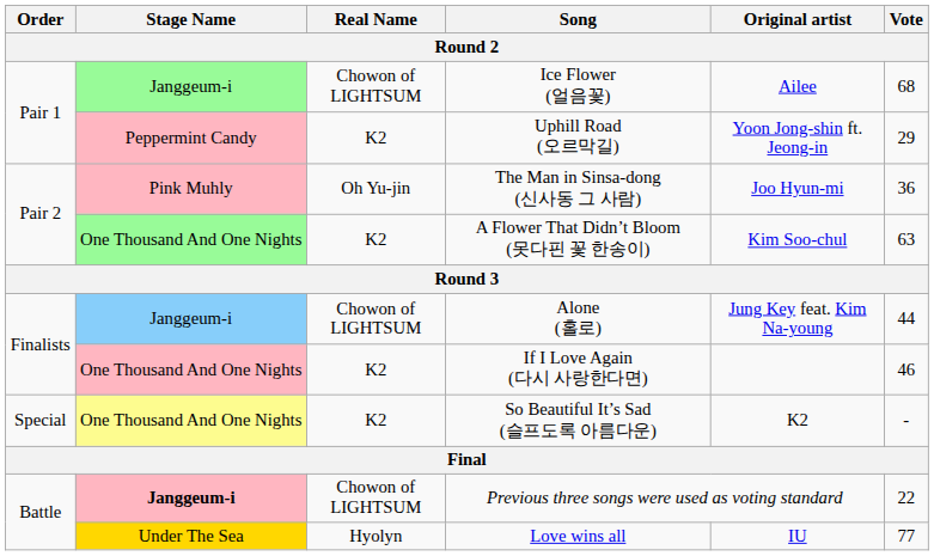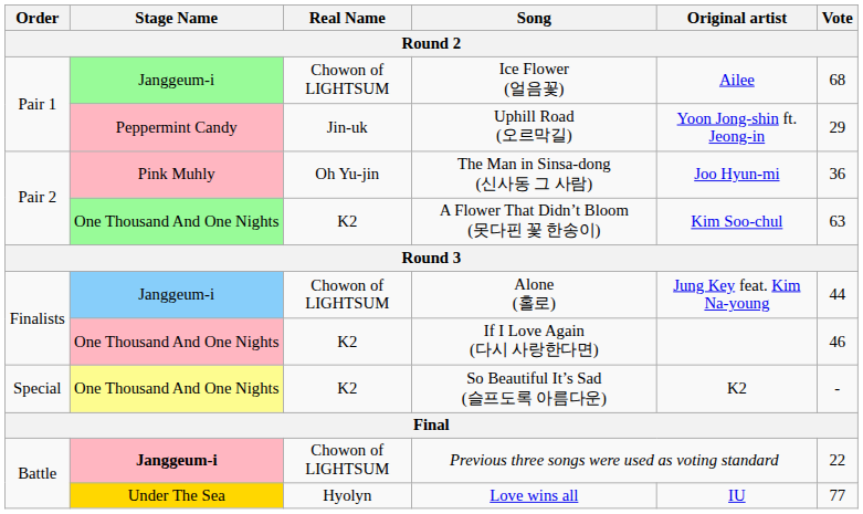 <table class="wikitable" style="text-align:center; width:95%;">
 <tr>
 <th style="width:1%">Order</th>
 <th style="width:20%;">Stage Name</th>
 <th style="width:12%">Real Name</th>
 <th style="width:23%;">Song</th>
 <th style="width:15%;">Original artist</th>
 <th style="width:1%;">Vote</th>
 </tr>
 <tr>
 <th colspan=6>Round 2</th>
 </tr>
 <tr>
 <td rowspan=2>Pair 1</td>
 <td bgcolor="palegreen">Janggeum-i</td>
 <td>Chowon of LIGHTSUM</td>
 <td>Ice Flower<br>(얼음꽃)</td>
 <td><a href='#'>Ailee</a></td>
 <td>68</td>
 </tr>
 <tr>
 <td bgcolor="lightpink">Peppermint Candy</td>
-<td>K2</td>
+<td>Jin-uk</td>
 <td>Uphill Road<br>(오르막길)</td>
 <td><a href='#'>Yoon Jong-shin</a> ft. <a href='#'>Jeong-in</a></td>
 <td>29</td>
 </tr>
 <tr>
 <td rowspan=2>Pair 2</td>
 <td bgcolor="lightpink">Pink Muhly</td>
 <td>Oh Yu-jin</td>
 <td>The Man in Sinsa-dong<br>(신사동 그 사람)</td>
 <td><a href='#'>Joo Hyun-mi</a></td>
 <td>36</td>
 </tr>
 <tr>
 <td bgcolor="palegreen">One Thousand And One Nights</td>
 <td>K2</td>
 <td>A Flower That Didn’t Bloom<br>(못다핀 꽃 한송이)</td>
 <td><a href='#'>Kim Soo-chul</a></td>
 <td>63</td>
 </tr>
 <tr>
 <th colspan=6>Round 3</th>
 </tr>
 <tr>
 <td rowspan=2>Finalists</td>
 <td bgcolor="lightskyblue">Janggeum-i</td>
 <td>Chowon of LIGHTSUM</td>
 <td>Alone<br>(홀로)</td>
 <td><a href='#'>Jung Key</a> feat. <a href='#'>Kim Na-young</a></td>
 <td>44</td>
 </tr>
 <tr>
 <td bgcolor="lightpink">One Thousand And One Nights</td>
 <td>K2</td>
 <td>If I Love Again<br>(다시 사랑한다면)</td>
 <td></td>
 <td>46</td>
 </tr>
 <tr>
 <td>Special</td>
 <td bgcolor="#FDFC8F">One Thousand And One Nights</td>
 <td>K2</td>
 <td>So Beautiful It’s Sad<br>(슬프도록 아름다운)</td>
 <td>K2</td>
 <td>-</td>
 </tr>
 <tr>
 <th colspan=6>Final</th>
 </tr>
 <tr>
 <td rowspan=2>Battle</td>
 <td bgcolor="lightpink"><strong>Janggeum-i</strong></td>
 <td>Chowon of LIGHTSUM</td>
 <td colspan=2><em>Previous three songs were used as voting standard</em></td>
 <td>22</td>
 </tr>
 <tr>
 <td bgcolor="gold">Under The Sea</td>
 <td>Hyolyn</td>
 <td><a href='#'>Love wins all</a></td>
 <td><a href='#'>IU</a></td>
 <td>77</td>
 </tr>
 </table>
